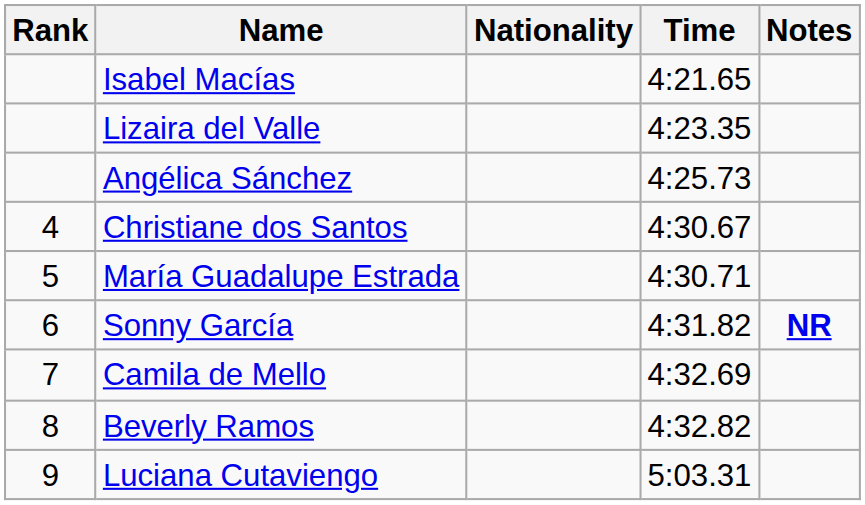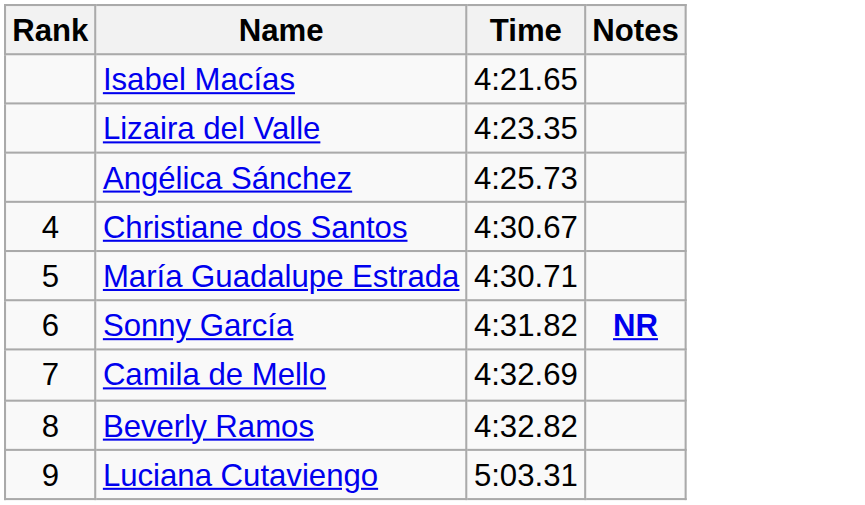 <table class="wikitable sortable" style="text-align:center;font-size:95%">
 <tr>
 <th>Rank</th>
 <th>Name</th>
-<th>Nationality</th>
 <th>Time</th>
 <th>Notes</th>
 </tr>
 <tr>
 <td></td>
 <td align=left><a href='#'>Isabel Macías</a></td>
-<td align=left></td>
 <td>4:21.65</td>
 <td></td>
 </tr>
 <tr>
 <td></td>
 <td align=left><a href='#'>Lizaira del Valle</a></td>
-<td align=left></td>
 <td>4:23.35</td>
 <td></td>
 </tr>
 <tr>
 <td></td>
 <td align=left><a href='#'>Angélica Sánchez</a></td>
-<td align=left></td>
 <td>4:25.73</td>
 <td></td>
 </tr>
 <tr>
 <td>4</td>
 <td align=left><a href='#'>Christiane dos Santos</a></td>
-<td align=left></td>
 <td>4:30.67</td>
 <td></td>
 </tr>
 <tr>
 <td>5</td>
 <td align=left><a href='#'>María Guadalupe Estrada</a></td>
-<td align=left></td>
 <td>4:30.71</td>
 <td></td>
 </tr>
 <tr>
 <td>6</td>
 <td align=left><a href='#'>Sonny García</a></td>
-<td align=left></td>
 <td>4:31.82</td>
 <td><strong><a href='#'>NR</a></strong></td>
 </tr>
 <tr>
 <td>7</td>
 <td align=left><a href='#'>Camila de Mello</a></td>
-<td align=left></td>
 <td>4:32.69</td>
 <td></td>
 </tr>
 <tr>
 <td>8</td>
 <td align=left><a href='#'>Beverly Ramos</a></td>
-<td align=left></td>
 <td>4:32.82</td>
 <td></td>
 </tr>
 <tr>
 <td>9</td>
 <td align=left><a href='#'>Luciana Cutaviengo</a></td>
-<td align=left></td>
 <td>5:03.31</td>
 <td></td>
 </tr>
 </table>
